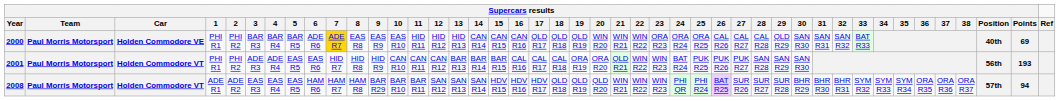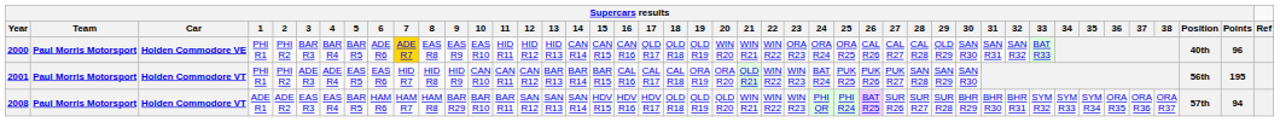 <table class="wikitable" style="text-align:center; font-size:75%">
 <tr>
 <th colspan=43><a href='#'>Supercars</a> results</th>
 </tr>
 <tr>
 <th>Year</th>
 <th>Team</th>
 <th>Car</th>
 <th>1</th>
 <th>2</th>
 <th>3</th>
 <th>4</th>
 <th>5</th>
 <th>6</th>
 <th>7</th>
 <th>8</th>
 <th>9</th>
 <th>10</th>
 <th>11</th>
 <th>12</th>
 <th>13</th>
 <th>14</th>
 <th>15</th>
 <th>16</th>
 <th>17</th>
 <th>18</th>
 <th>19</th>
 <th>20</th>
 <th>21</th>
 <th>22</th>
 <th>23</th>
 <th>24</th>
 <th>25</th>
 <th>26</th>
 <th>27</th>
 <th>28</th>
 <th>29</th>
 <th>30</th>
 <th>31</th>
 <th>32</th>
 <th>33</th>
 <th>34</th>
 <th>35</th>
 <th>36</th>
 <th>37</th>
 <th>38</th>
 <th>Position</th>
 <th>Points</th>
 <th>Ref</th>
 </tr>
 <tr>
 <th><a href='#'>2000</a></th>
 <th nowrap><a href='#'>Paul Morris Motorsport</a></th>
 <th nowrap><a href='#'>Holden Commodore VE</a></th>
 <td><a href='#'>PHI <br> R1</a></td>
 <td><a href='#'>PHI <br> R2</a></td>
 <td><a href='#'>BAR <br> R3</a></td>
 <td><a href='#'>BAR <br> R4</a></td>
 <td><a href='#'>BAR <br> R5</a></td>
 <td><a href='#'>ADE <br> R6</a></td>
 <td style="background: gold;"><a href='#'>ADE <br> R7</a></td>
 <td><a href='#'>EAS <br> R8</a></td>
 <td><a href='#'>EAS <br> R9</a></td>
 <td><a href='#'>EAS <br> R10</a></td>
 <td><a href='#'>HID <br> R11</a></td>
 <td><a href='#'>HID <br> R12</a></td>
 <td><a href='#'>HID <br> R13</a></td>
 <td><a href='#'>CAN <br> R14</a></td>
 <td><a href='#'>CAN <br> R15</a></td>
 <td><a href='#'>CAN <br> R16</a></td>
 <td><a href='#'>QLD <br> R17</a></td>
 <td><a href='#'>QLD <br> R18</a></td>
 <td><a href='#'>QLD <br> R19</a></td>
 <td><a href='#'>WIN <br> R20</a></td>
 <td><a href='#'>WIN <br> R21</a></td>
 <td><a href='#'>WIN <br> R22</a></td>
 <td><a href='#'>ORA <br> R23</a></td>
 <td><a href='#'>ORA <br> R24</a></td>
 <td><a href='#'>ORA <br> R25</a></td>
 <td><a href='#'>CAL <br> R26</a></td>
 <td><a href='#'>CAL <br> R27</a></td>
 <td><a href='#'>CAL <br> R28</a></td>
 <td><a href='#'>QLD <br> R29</a></td>
 <td><a href='#'>SAN <br> R30</a></td>
 <td><a href='#'>SAN <br> R31</a></td>
 <td><a href='#'>SAN <br> R32</a></td>
 <td style="background:#DFFFDF;"><a href='#'>BAT <br> R33</a><br></td>
 <th colspan=5></th>
 <th>40th</th>
-<th>69</th>
+<th>96</th>
 <th></th>
 </tr>
 <tr>
 <th><a href='#'>2001</a></th>
 <th nowrap><a href='#'>Paul Morris Motorsport</a></th>
 <th nowrap><a href='#'>Holden Commodore VT</a></th>
 <td><a href='#'>PHI <br> R1</a></td>
 <td><a href='#'>PHI <br> R2</a></td>
 <td><a href='#'>ADE <br> R3</a></td>
 <td><a href='#'>ADE <br> R4</a></td>
 <td><a href='#'>EAS <br> R5</a></td>
 <td><a href='#'>EAS <br> R6</a></td>
 <td><a href='#'>HID <br> R7</a></td>
 <td><a href='#'>HID <br> R8</a></td>
 <td><a href='#'>HID <br> R9</a></td>
 <td><a href='#'>CAN <br> R10</a></td>
 <td><a href='#'>CAN <br> R11</a></td>
 <td><a href='#'>CAN <br> R12</a></td>
 <td><a href='#'>BAR <br> R13</a></td>
 <td><a href='#'>BAR <br> R14</a></td>
 <td><a href='#'>BAR <br> R15</a></td>
 <td><a href='#'>CAL <br> R16</a></td>
 <td><a href='#'>CAL <br> R17</a></td>
 <td><a href='#'>CAL <br> R18</a></td>
 <td style="background:#FFFFFF;"><a href='#'>ORA <br> R19</a><br></td>
 <td style="background:#FFFFFF;"><a href='#'>ORA <br> R20</a><br></td>
 <td style="background:#DFFFDF;"><a href='#'>QLD <br> R21</a><br></td>
 <td><a href='#'>WIN <br> R22</a></td>
 <td><a href='#'>WIN <br> R23</a></td>
 <td><a href='#'>BAT <br> R24</a></td>
 <td><a href='#'>PUK <br> R25</a></td>
 <td><a href='#'>PUK <br> R26</a></td>
 <td><a href='#'>PUK <br> R27</a></td>
 <td><a href='#'>SAN <br> R28</a></td>
 <td><a href='#'>SAN <br> R29</a></td>
 <td><a href='#'>SAN <br> R30</a></td>
 <th colspan=8></th>
 <th>56th</th>
-<th>193</th>
+<th>195</th>
 <th></th>
 </tr>
 <tr>
 <th><a href='#'>2008</a></th>
 <th nowrap><a href='#'>Paul Morris Motorsport</a></th>
 <th nowrap><a href='#'>Holden Commodore VT</a></th>
 <td><a href='#'>ADE<br>R1</a></td>
 <td><a href='#'>ADE<br>R2</a></td>
 <td><a href='#'>EAS<br>R3</a></td>
 <td><a href='#'>EAS<br>R4</a></td>
-<td><a href='#'>EAS<br>R5</a></td>
+<td><a href='#'>BAR <br> R5</a></td>
 <td><a href='#'>HAM<br>R6</a></td>
 <td><a href='#'>HAM<br>R7</a></td>
 <td><a href='#'>HAM<br>R8</a></td>
 <td><a href='#'>BAR<br>R29</a></td>
 <td><a href='#'>BAR<br>R10</a></td>
 <td><a href='#'>BAR<br>R11</a></td>
 <td><a href='#'>SAN<br>R12</a></td>
 <td><a href='#'>SAN<br>R13</a></td>
 <td><a href='#'>SAN<br>R14</a></td>
 <td><a href='#'>HDV<br>R15</a></td>
 <td><a href='#'>HDV<br>R16</a></td>
 <td><a href='#'>HDV<br>R17</a></td>
 <td><a href='#'>QLD<br>R18</a></td>
 <td><a href='#'>QLD<br>R19</a></td>
 <td><a href='#'>QLD<br>R20</a></td>
 <td><a href='#'>WIN<br>R21</a></td>
 <td><a href='#'>WIN<br>R22</a></td>
 <td><a href='#'>WIN<br>R23</a></td>
 <td style="background:#DFFFDF;"><a href='#'>PHI<br>QR</a><br></td>
 <td style="background:#DFFFDF;"><a href='#'>PHI<br>R24</a><br></td>
 <td style="background:#EFCFFF;"><a href='#'>BAT<br>R25</a><br></td>
 <td><a href='#'>SUR<br>R26</a></td>
 <td><a href='#'>SUR<br>R27</a></td>
 <td><a href='#'>SUR<br>R28</a></td>
 <td><a href='#'>BHR<br>R29</a></td>
 <td><a href='#'>BHR<br>R30</a></td>
 <td><a href='#'>BHR<br>R31</a></td>
 <td><a href='#'>SYM<br>R32</a></td>
 <td><a href='#'>SYM<br>R33</a></td>
 <td><a href='#'>SYM<br>R34</a></td>
 <td><a href='#'>ORA<br>R35</a></td>
 <td><a href='#'>ORA<br>R36</a></td>
 <td><a href='#'>ORA<br>R37</a></td>
 <th>57th</th>
 <th>94</th>
 <th></th>
 </tr>
 </table>
